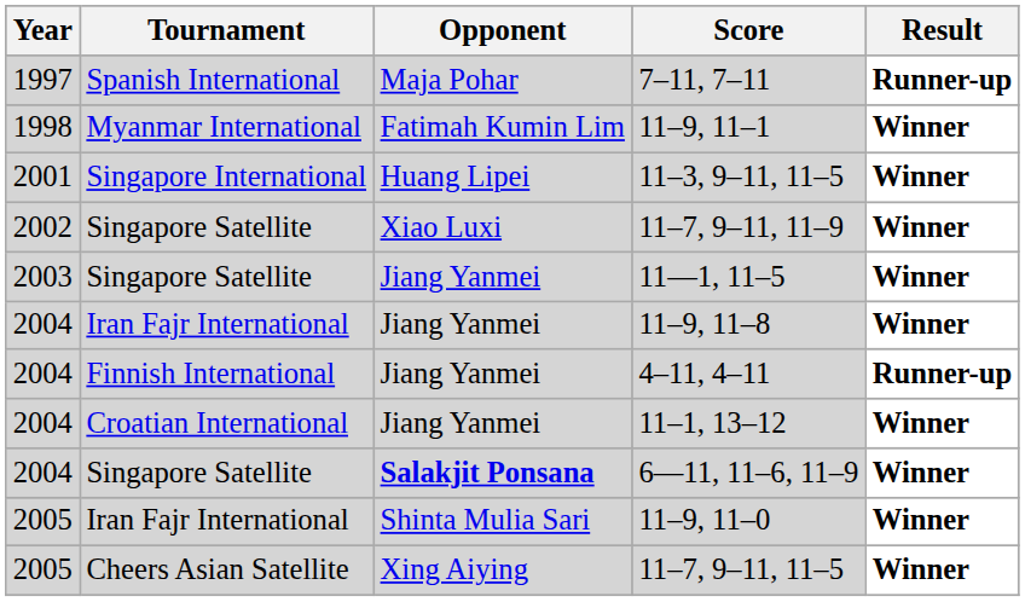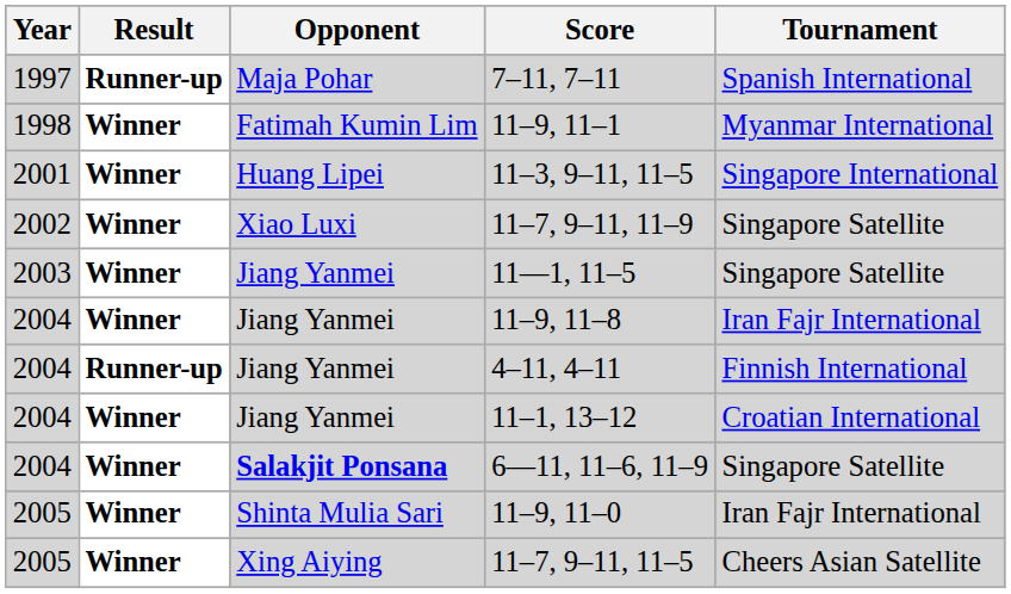 <table class="sortable wikitable" style="font-size: 90%;">
 <tr>
 <th>Year</th>
-<th>Tournament</th>
+<th>Result</th>
 <th>Opponent</th>
 <th>Score</th>
-<th>Result</th>
+<th>Tournament</th>
 </tr>
 <tr style="background:#D5D5D5">
 <td align="center">1997</td>
-<td align="left"><a href='#'>Spanish International</a></td>
+<td style="text-align:left; background:white"> <strong>Runner-up</strong></td>
 <td align="left"> <a href='#'>Maja Pohar</a></td>
 <td align="left">7–11, 7–11</td>
-<td style="text-align:left; background:white"> <strong>Runner-up</strong></td>
+<td align="left"><a href='#'>Spanish International</a></td>
 </tr>
 <tr style="background:#D5D5D5">
 <td align="center">1998</td>
-<td align="left"><a href='#'>Myanmar International</a></td>
+<td style="text-align:left; background:white"> <strong>Winner</strong></td>
 <td align="left"> <a href='#'>Fatimah Kumin Lim</a></td>
 <td align="left">11–9, 11–1</td>
-<td style="text-align:left; background:white"> <strong>Winner</strong></td>
+<td align="left"><a href='#'>Myanmar International</a></td>
 </tr>
 <tr style="background:#D5D5D5">
 <td align="center">2001</td>
-<td align="left"><a href='#'>Singapore International</a></td>
+<td style="text-align:left; background:white"> <strong>Winner</strong></td>
 <td align="left"> <a href='#'>Huang Lipei</a></td>
 <td align="left">11–3, 9–11, 11–5</td>
-<td style="text-align:left; background:white"> <strong>Winner</strong></td>
+<td align="left"><a href='#'>Singapore International</a></td>
 </tr>
 <tr style="background:#D5D5D5">
 <td align="center">2002</td>
-<td align="left">Singapore Satellite</td>
+<td style="text-align:left; background:white"> <strong>Winner</strong></td>
 <td align="left"> <a href='#'>Xiao Luxi</a></td>
 <td align="left">11–7, 9–11, 11–9</td>
-<td style="text-align:left; background:white"> <strong>Winner</strong></td>
+<td align="left">Singapore Satellite</td>
 </tr>
 <tr style="background:#D5D5D5">
 <td align="center">2003</td>
-<td align="left">Singapore Satellite</td>
+<td style="text-align:left; background:white"> <strong>Winner</strong></td>
 <td align="left"> <a href='#'>Jiang Yanmei</a></td>
 <td align="left">11—1, 11–5</td>
-<td style="text-align:left; background:white"> <strong>Winner</strong></td>
+<td align="left">Singapore Satellite</td>
 </tr>
 <tr style="background:#D5D5D5">
 <td align="center">2004</td>
-<td align="left"><a href='#'>Iran Fajr International</a></td>
+<td style="text-align:left; background:white"> <strong>Winner</strong></td>
 <td align="left"> Jiang Yanmei</td>
 <td align="left">11–9, 11–8</td>
-<td style="text-align:left; background:white"> <strong>Winner</strong></td>
+<td align="left"><a href='#'>Iran Fajr International</a></td>
 </tr>
 <tr style="background:#D5D5D5">
 <td align="center">2004</td>
-<td align="left"><a href='#'>Finnish International</a></td>
+<td style="text-align:left; background:white"> <strong>Runner-up</strong></td>
 <td align="left"> Jiang Yanmei</td>
 <td align="left">4–11, 4–11</td>
-<td style="text-align:left; background:white"> <strong>Runner-up</strong></td>
+<td align="left"><a href='#'>Finnish International</a></td>
 </tr>
 <tr style="background:#D5D5D5">
 <td align="center">2004</td>
-<td align="left"><a href='#'>Croatian International</a></td>
+<td style="text-align:left; background:white"> <strong>Winner</strong></td>
 <td align="left"> Jiang Yanmei</td>
 <td align="left">11–1, 13–12</td>
-<td style="text-align:left; background:white"> <strong>Winner</strong></td>
+<td align="left"><a href='#'>Croatian International</a></td>
 </tr>
 <tr style="background:#D5D5D5">
 <td align="center">2004</td>
-<td align="left">Singapore Satellite</td>
+<td style="text-align:left; background:white"> <strong>Winner</strong></td>
 <td align="left"><strong> <a href='#'>Salakjit Ponsana</a></strong></td>
 <td align="left">6—11, 11–6, 11–9</td>
-<td style="text-align:left; background:white"> <strong>Winner</strong></td>
+<td align="left">Singapore Satellite</td>
 </tr>
 <tr style="background:#D5D5D5">
 <td align="center">2005</td>
-<td align="left">Iran Fajr International</td>
+<td style="text-align:left; background:white"> <strong>Winner</strong></td>
 <td align="left"> <a href='#'>Shinta Mulia Sari</a></td>
 <td align="left">11–9, 11–0</td>
-<td style="text-align:left; background:white"> <strong>Winner</strong></td>
+<td align="left">Iran Fajr International</td>
 </tr>
 <tr style="background:#D5D5D5">
 <td align="center">2005</td>
-<td align="left">Cheers Asian Satellite</td>
+<td style="text-align:left; background:white"> <strong>Winner</strong></td>
 <td align="left"> <a href='#'>Xing Aiying</a></td>
 <td align="left">11–7, 9–11, 11–5</td>
-<td style="text-align:left; background:white"> <strong>Winner</strong></td>
+<td align="left">Cheers Asian Satellite</td>
 </tr>
 </table>
